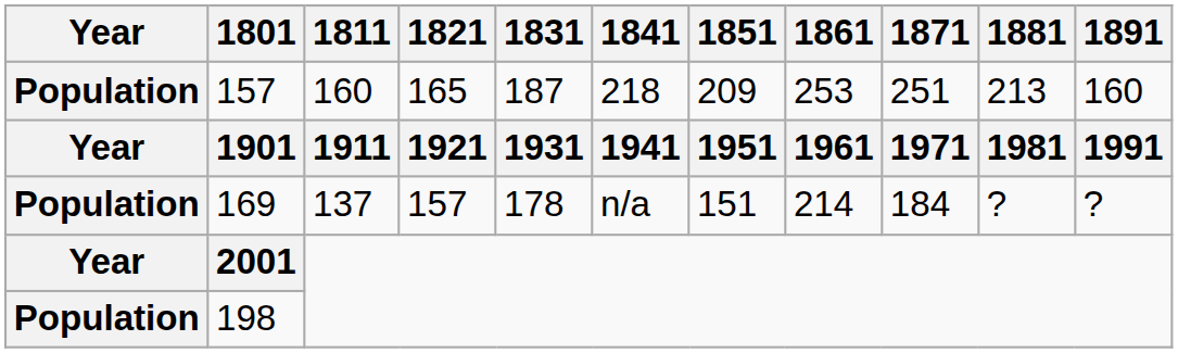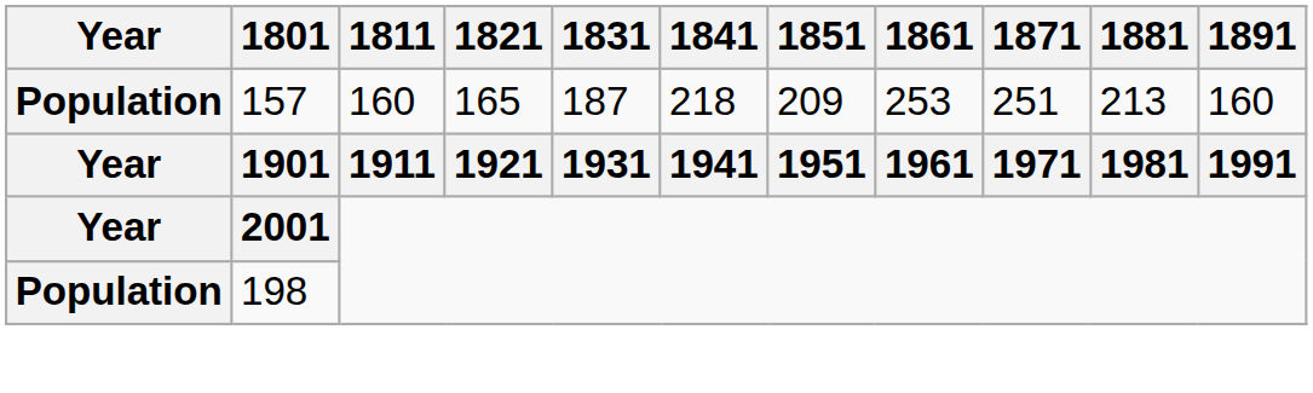 <table border="1" class="wikitable" align="center">
 <tr>
 <th>Year</th>
 <th>1801</th>
 <th>1811</th>
 <th>1821</th>
 <th>1831</th>
 <th>1841</th>
 <th>1851</th>
 <th>1861</th>
 <th>1871</th>
 <th>1881</th>
 <th>1891</th>
 </tr>
 <tr>
 <th>Population</th>
 <td>157</td>
 <td>160</td>
 <td>165</td>
 <td>187</td>
 <td>218</td>
 <td>209</td>
 <td>253</td>
 <td>251</td>
 <td>213</td>
 <td>160</td>
 </tr>
 <tr>
 <th>Year</th>
 <th>1901</th>
 <th>1911</th>
 <th>1921</th>
 <th>1931</th>
 <th>1941</th>
 <th>1951</th>
 <th>1961</th>
 <th>1971</th>
 <th>1981</th>
 <th>1991</th>
 </tr>
 <tr>
-<th>Population</th>
-<td>169</td>
-<td>137</td>
-<td>157</td>
-<td>178</td>
-<td>n/a</td>
-<td>151</td>
-<td>214</td>
-<td>184</td>
-<td>?</td>
-<td>?</td>
-</tr>
-<tr>
 <th>Year</th>
 <th>2001</th>
 </tr>
 <tr>
 <th>Population</th>
 <td>198</td>
 </tr>
 </table>
